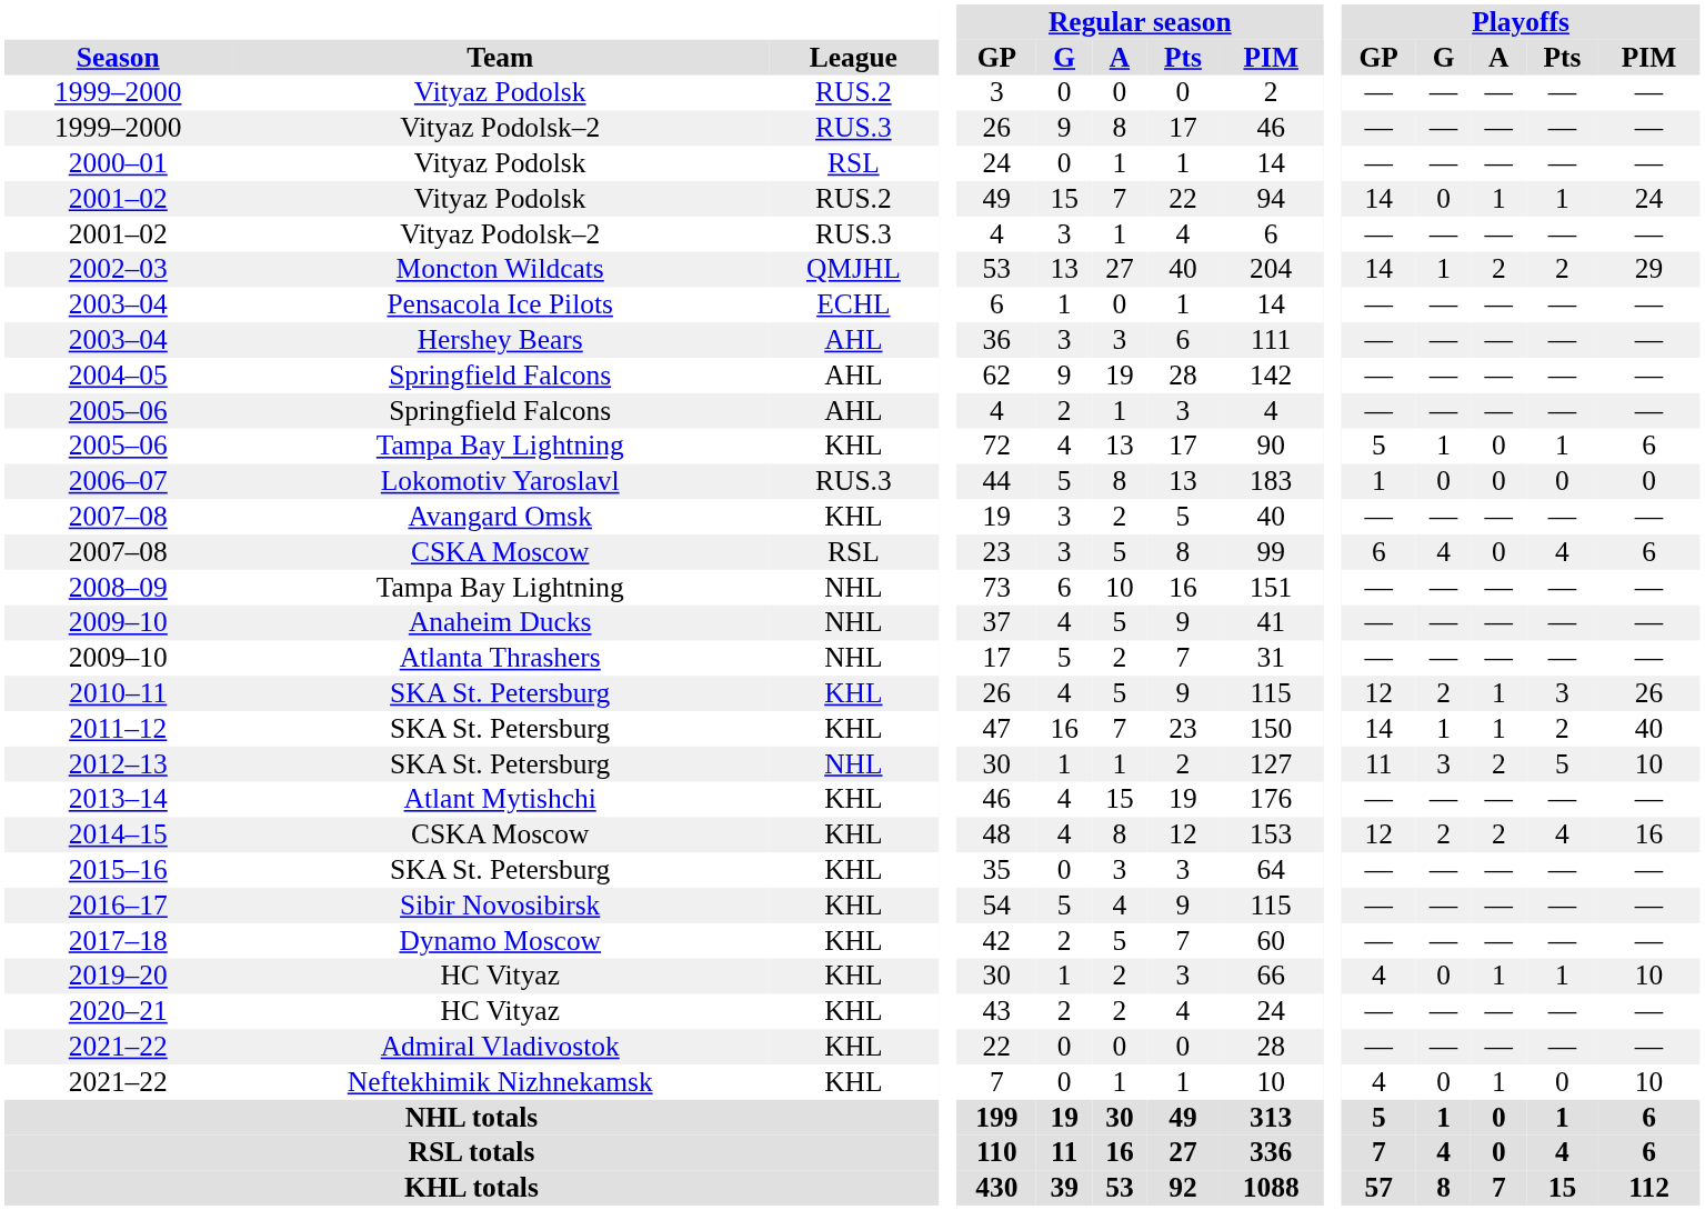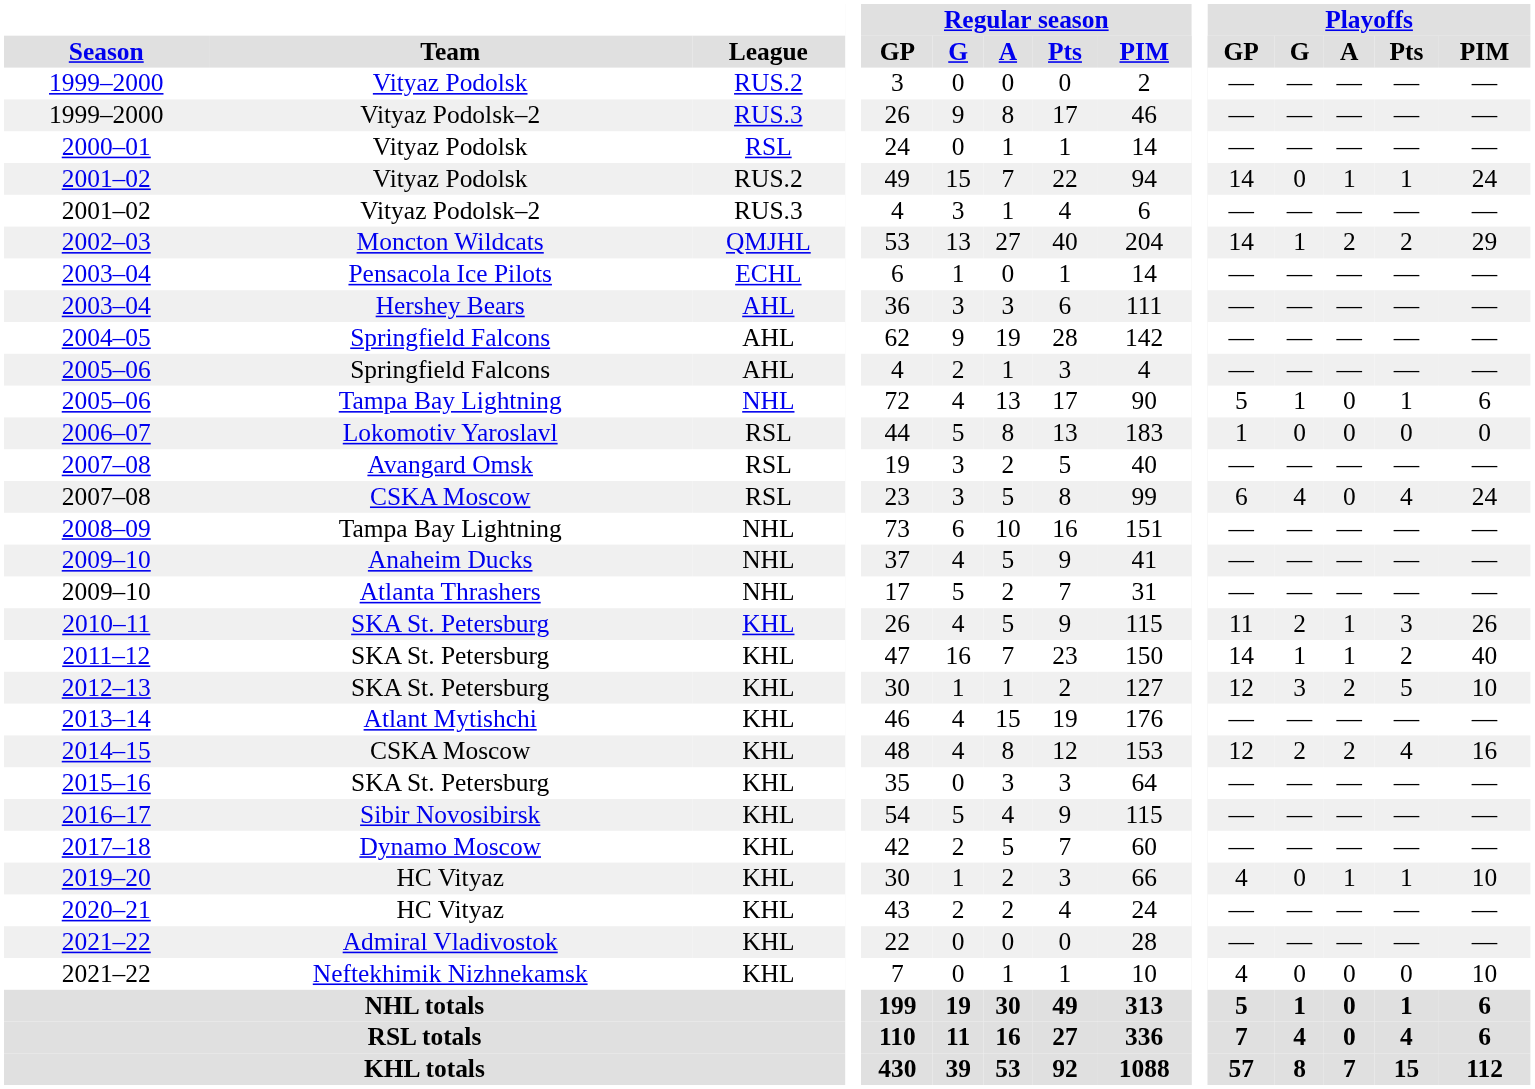 <table border="0" cellpadding="1" cellspacing="0" style="text-align:center; width:60em;">
 <tr style="background:#e0e0e0;">
 <th colspan="3"  bgcolor="#ffffff"> </th>
 <th rowspan="99" bgcolor="#ffffff"> </th>
 <th colspan="5"><a href='#'>Regular season</a></th>
 <th rowspan="99" bgcolor="#ffffff"> </th>
 <th colspan="5"><a href='#'>Playoffs</a></th>
 </tr>
 <tr style="background:#e0e0e0;">
 <th><a href='#'>Season</a></th>
 <th>Team</th>
 <th>League</th>
 <th>GP</th>
 <th><a href='#'>G</a></th>
 <th><a href='#'>A</a></th>
 <th><a href='#'>Pts</a></th>
 <th><a href='#'>PIM</a></th>
 <th>GP</th>
 <th>G</th>
 <th>A</th>
 <th>Pts</th>
 <th>PIM</th>
 </tr>
 <tr>
 <td><a href='#'>1999–2000</a></td>
 <td><a href='#'>Vityaz Podolsk</a></td>
 <td><a href='#'>RUS.2</a></td>
 <td>3</td>
 <td>0</td>
 <td>0</td>
 <td>0</td>
 <td>2</td>
 <td>—</td>
 <td>—</td>
 <td>—</td>
 <td>—</td>
 <td>—</td>
 </tr>
 <tr bgcolor="#f0f0f0">
 <td>1999–2000</td>
 <td>Vityaz Podolsk–2</td>
 <td><a href='#'>RUS.3</a></td>
 <td>26</td>
 <td>9</td>
 <td>8</td>
 <td>17</td>
 <td>46</td>
 <td>—</td>
 <td>—</td>
 <td>—</td>
 <td>—</td>
 <td>—</td>
 </tr>
 <tr>
 <td><a href='#'>2000–01</a></td>
 <td>Vityaz Podolsk</td>
 <td><a href='#'>RSL</a></td>
 <td>24</td>
 <td>0</td>
 <td>1</td>
 <td>1</td>
 <td>14</td>
 <td>—</td>
 <td>—</td>
 <td>—</td>
 <td>—</td>
 <td>—</td>
 </tr>
 <tr bgcolor="#f0f0f0">
 <td><a href='#'>2001–02</a></td>
 <td>Vityaz Podolsk</td>
 <td>RUS.2</td>
 <td>49</td>
 <td>15</td>
 <td>7</td>
 <td>22</td>
 <td>94</td>
 <td>14</td>
 <td>0</td>
 <td>1</td>
 <td>1</td>
 <td>24</td>
 </tr>
 <tr>
 <td>2001–02</td>
 <td>Vityaz Podolsk–2</td>
 <td>RUS.3</td>
 <td>4</td>
 <td>3</td>
 <td>1</td>
 <td>4</td>
 <td>6</td>
 <td>—</td>
 <td>—</td>
 <td>—</td>
 <td>—</td>
 <td>—</td>
 </tr>
 <tr bgcolor="#f0f0f0">
 <td><a href='#'>2002–03</a></td>
 <td><a href='#'>Moncton Wildcats</a></td>
 <td><a href='#'>QMJHL</a></td>
 <td>53</td>
 <td>13</td>
 <td>27</td>
 <td>40</td>
 <td>204</td>
 <td>14</td>
 <td>1</td>
 <td>2</td>
 <td>2</td>
 <td>29</td>
 </tr>
 <tr>
 <td><a href='#'>2003–04</a></td>
 <td><a href='#'>Pensacola Ice Pilots</a></td>
 <td><a href='#'>ECHL</a></td>
 <td>6</td>
 <td>1</td>
 <td>0</td>
 <td>1</td>
 <td>14</td>
 <td>—</td>
 <td>—</td>
 <td>—</td>
 <td>—</td>
 <td>—</td>
 </tr>
 <tr bgcolor="#f0f0f0">
 <td><a href='#'>2003–04</a></td>
 <td><a href='#'>Hershey Bears</a></td>
 <td><a href='#'>AHL</a></td>
 <td>36</td>
 <td>3</td>
 <td>3</td>
 <td>6</td>
 <td>111</td>
 <td>—</td>
 <td>—</td>
 <td>—</td>
 <td>—</td>
 <td>—</td>
 </tr>
 <tr>
 <td><a href='#'>2004–05</a></td>
 <td><a href='#'>Springfield Falcons</a></td>
 <td>AHL</td>
 <td>62</td>
 <td>9</td>
 <td>19</td>
 <td>28</td>
 <td>142</td>
 <td>—</td>
 <td>—</td>
 <td>—</td>
 <td>—</td>
 <td>—</td>
 </tr>
 <tr bgcolor="#f0f0f0">
 <td><a href='#'>2005–06</a></td>
 <td>Springfield Falcons</td>
 <td>AHL</td>
 <td>4</td>
 <td>2</td>
 <td>1</td>
 <td>3</td>
 <td>4</td>
 <td>—</td>
 <td>—</td>
 <td>—</td>
 <td>—</td>
 <td>—</td>
 </tr>
 <tr>
 <td><a href='#'>2005–06</a></td>
 <td><a href='#'>Tampa Bay Lightning</a></td>
-<td>KHL</td>
+<td><a href='#'>NHL</a></td>
 <td>72</td>
 <td>4</td>
 <td>13</td>
 <td>17</td>
 <td>90</td>
 <td>5</td>
 <td>1</td>
 <td>0</td>
 <td>1</td>
 <td>6</td>
 </tr>
 <tr bgcolor="#f0f0f0">
 <td><a href='#'>2006–07</a></td>
 <td><a href='#'>Lokomotiv Yaroslavl</a></td>
-<td>RUS.3</td>
+<td>RSL</td>
 <td>44</td>
 <td>5</td>
 <td>8</td>
 <td>13</td>
 <td>183</td>
 <td>1</td>
 <td>0</td>
 <td>0</td>
 <td>0</td>
 <td>0</td>
 </tr>
 <tr>
 <td><a href='#'>2007–08</a></td>
 <td><a href='#'>Avangard Omsk</a></td>
-<td>KHL</td>
+<td>RSL</td>
 <td>19</td>
 <td>3</td>
 <td>2</td>
 <td>5</td>
 <td>40</td>
 <td>—</td>
 <td>—</td>
 <td>—</td>
 <td>—</td>
 <td>—</td>
 </tr>
 <tr bgcolor="#f0f0f0">
 <td>2007–08</td>
 <td><a href='#'>CSKA Moscow</a></td>
 <td>RSL</td>
 <td>23</td>
 <td>3</td>
 <td>5</td>
 <td>8</td>
 <td>99</td>
 <td>6</td>
 <td>4</td>
 <td>0</td>
 <td>4</td>
-<td>6</td>
+<td>24</td>
 </tr>
 <tr>
 <td><a href='#'>2008–09</a></td>
 <td>Tampa Bay Lightning</td>
 <td>NHL</td>
 <td>73</td>
 <td>6</td>
 <td>10</td>
 <td>16</td>
 <td>151</td>
 <td>—</td>
 <td>—</td>
 <td>—</td>
 <td>—</td>
 <td>—</td>
 </tr>
 <tr bgcolor="#f0f0f0">
 <td><a href='#'>2009–10</a></td>
 <td><a href='#'>Anaheim Ducks</a></td>
 <td>NHL</td>
 <td>37</td>
 <td>4</td>
 <td>5</td>
 <td>9</td>
 <td>41</td>
 <td>—</td>
 <td>—</td>
 <td>—</td>
 <td>—</td>
 <td>—</td>
 </tr>
 <tr>
 <td>2009–10</td>
 <td><a href='#'>Atlanta Thrashers</a></td>
 <td>NHL</td>
 <td>17</td>
 <td>5</td>
 <td>2</td>
 <td>7</td>
 <td>31</td>
 <td>—</td>
 <td>—</td>
 <td>—</td>
 <td>—</td>
 <td>—</td>
 </tr>
 <tr bgcolor="#f0f0f0">
 <td><a href='#'>2010–11</a></td>
 <td><a href='#'>SKA St. Petersburg</a></td>
 <td><a href='#'>KHL</a></td>
 <td>26</td>
 <td>4</td>
 <td>5</td>
 <td>9</td>
 <td>115</td>
-<td>12</td>
+<td>11</td>
 <td>2</td>
 <td>1</td>
 <td>3</td>
 <td>26</td>
 </tr>
 <tr>
 <td><a href='#'>2011–12</a></td>
 <td>SKA St. Petersburg</td>
 <td>KHL</td>
 <td>47</td>
 <td>16</td>
 <td>7</td>
 <td>23</td>
 <td>150</td>
 <td>14</td>
 <td>1</td>
 <td>1</td>
 <td>2</td>
 <td>40</td>
 </tr>
 <tr bgcolor="#f0f0f0">
 <td><a href='#'>2012–13</a></td>
 <td>SKA St. Petersburg</td>
-<td><a href='#'>NHL</a></td>
+<td>KHL</td>
 <td>30</td>
 <td>1</td>
 <td>1</td>
 <td>2</td>
 <td>127</td>
-<td>11</td>
+<td>12</td>
 <td>3</td>
 <td>2</td>
 <td>5</td>
 <td>10</td>
 </tr>
 <tr>
 <td><a href='#'>2013–14</a></td>
 <td><a href='#'>Atlant Mytishchi</a></td>
 <td>KHL</td>
 <td>46</td>
 <td>4</td>
 <td>15</td>
 <td>19</td>
 <td>176</td>
 <td>—</td>
 <td>—</td>
 <td>—</td>
 <td>—</td>
 <td>—</td>
 </tr>
 <tr bgcolor="#f0f0f0">
 <td><a href='#'>2014–15</a></td>
 <td>CSKA Moscow</td>
 <td>KHL</td>
 <td>48</td>
 <td>4</td>
 <td>8</td>
 <td>12</td>
 <td>153</td>
 <td>12</td>
 <td>2</td>
 <td>2</td>
 <td>4</td>
 <td>16</td>
 </tr>
 <tr>
 <td><a href='#'>2015–16</a></td>
 <td>SKA St. Petersburg</td>
 <td>KHL</td>
 <td>35</td>
 <td>0</td>
 <td>3</td>
 <td>3</td>
 <td>64</td>
 <td>—</td>
 <td>—</td>
 <td>—</td>
 <td>—</td>
 <td>—</td>
 </tr>
 <tr bgcolor="#f0f0f0">
 <td><a href='#'>2016–17</a></td>
 <td><a href='#'>Sibir Novosibirsk</a></td>
 <td>KHL</td>
 <td>54</td>
 <td>5</td>
 <td>4</td>
 <td>9</td>
 <td>115</td>
 <td>—</td>
 <td>—</td>
 <td>—</td>
 <td>—</td>
 <td>—</td>
 </tr>
 <tr>
 <td><a href='#'>2017–18</a></td>
 <td><a href='#'>Dynamo Moscow</a></td>
 <td>KHL</td>
 <td>42</td>
 <td>2</td>
 <td>5</td>
 <td>7</td>
 <td>60</td>
 <td>—</td>
 <td>—</td>
 <td>—</td>
 <td>—</td>
 <td>—</td>
 </tr>
 <tr bgcolor="#f0f0f0">
 <td><a href='#'>2019–20</a></td>
 <td>HC Vityaz</td>
 <td>KHL</td>
 <td>30</td>
 <td>1</td>
 <td>2</td>
 <td>3</td>
 <td>66</td>
 <td>4</td>
 <td>0</td>
 <td>1</td>
 <td>1</td>
 <td>10</td>
 </tr>
 <tr>
 <td><a href='#'>2020–21</a></td>
 <td>HC Vityaz</td>
 <td>KHL</td>
 <td>43</td>
 <td>2</td>
 <td>2</td>
 <td>4</td>
 <td>24</td>
 <td>—</td>
 <td>—</td>
 <td>—</td>
 <td>—</td>
 <td>—</td>
 </tr>
 <tr bgcolor="#f0f0f0">
 <td><a href='#'>2021–22</a></td>
 <td><a href='#'>Admiral Vladivostok</a></td>
 <td>KHL</td>
 <td>22</td>
 <td>0</td>
 <td>0</td>
 <td>0</td>
 <td>28</td>
 <td>—</td>
 <td>—</td>
 <td>—</td>
 <td>—</td>
 <td>—</td>
 </tr>
 <tr>
 <td>2021–22</td>
 <td><a href='#'>Neftekhimik Nizhnekamsk</a></td>
 <td>KHL</td>
 <td>7</td>
 <td>0</td>
 <td>1</td>
 <td>1</td>
 <td>10</td>
 <td>4</td>
 <td>0</td>
-<td>1</td>
+<td>0</td>
 <td>0</td>
 <td>10</td>
 </tr>
 <tr bgcolor="#e0e0e0">
 <th colspan="3">NHL totals</th>
 <th>199</th>
 <th>19</th>
 <th>30</th>
 <th>49</th>
 <th>313</th>
 <th>5</th>
 <th>1</th>
 <th>0</th>
 <th>1</th>
 <th>6</th>
 </tr>
 <tr bgcolor="#e0e0e0">
 <th colspan="3">RSL totals</th>
 <th>110</th>
 <th>11</th>
 <th>16</th>
 <th>27</th>
 <th>336</th>
 <th>7</th>
 <th>4</th>
 <th>0</th>
 <th>4</th>
 <th>6</th>
 </tr>
 <tr bgcolor="#e0e0e0">
 <th colspan="3">KHL totals</th>
 <th>430</th>
 <th>39</th>
 <th>53</th>
 <th>92</th>
 <th>1088</th>
 <th>57</th>
 <th>8</th>
 <th>7</th>
 <th>15</th>
 <th>112</th>
 </tr>
 </table>
